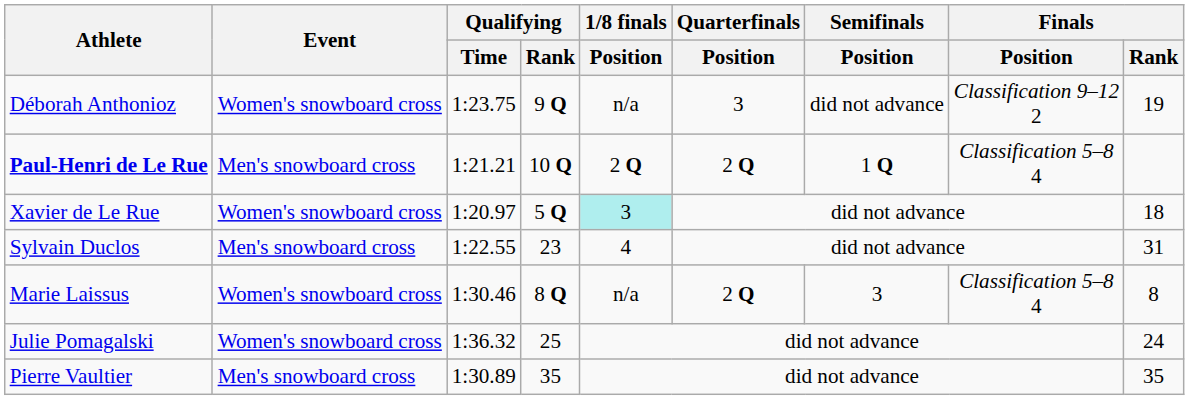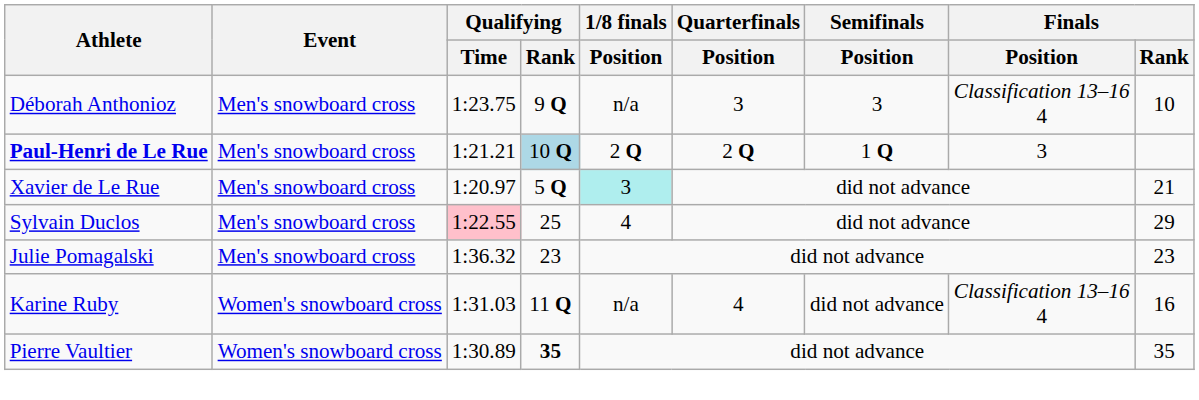 <table class="wikitable" style="font-size:90%">
 <tr>
 <th rowspan="2">Athlete</th>
 <th rowspan="2">Event</th>
 <th colspan="2">Qualifying</th>
 <th>1/8 finals</th>
 <th>Quarterfinals</th>
 <th>Semifinals</th>
 <th colspan=2>Finals</th>
 </tr>
 <tr>
 <th>Time</th>
 <th>Rank</th>
 <th>Position</th>
 <th>Position</th>
 <th>Position</th>
 <th>Position</th>
 <th>Rank</th>
 </tr>
 <tr>
 <td><a href='#'>Déborah Anthonioz</a></td>
-<td><a href='#'>Women's snowboard cross</a></td>
+<td><a href='#'>Men's snowboard cross</a></td>
 <td align="center">1:23.75</td>
 <td align="center">9 <strong>Q</strong></td>
 <td align="center">n/a</td>
 <td align="center">3</td>
-<td align="center">did not advance</td>
-<td align="center"><em>Classification 9–12</em> <br>2</td>
-<td align="center">19</td>
+<td align="center">3</td>
+<td align="center"><em>Classification 13–16</em> <br>4</td>
+<td align="center">10</td>
 </tr>
 <tr>
 <td><strong><a href='#'>Paul-Henri de Le Rue</a></strong></td>
 <td><a href='#'>Men's snowboard cross</a></td>
 <td align="center">1:21.21</td>
-<td align="center">10 <strong>Q</strong></td>
+<td align="center" style="background: lightblue;">10 <strong>Q</strong></td>
 <td align="center">2 <strong>Q</strong></td>
 <td align="center">2 <strong>Q</strong></td>
 <td align="center">1 <strong>Q</strong></td>
-<td align="center"><em>Classification 5–8</em> <br>4</td>
+<td align="center">3</td>
 <td align="center"></td>
 </tr>
 <tr>
 <td><a href='#'>Xavier de Le Rue</a></td>
-<td><a href='#'>Women's snowboard cross</a></td>
+<td><a href='#'>Men's snowboard cross</a></td>
 <td align="center">1:20.97</td>
 <td align="center">5 <strong>Q</strong></td>
 <td align="center" style="background: paleturquoise;">3</td>
 <td colspan=3 align="center">did not advance</td>
-<td align="center">18</td>
+<td align="center">21</td>
 </tr>
 <tr>
 <td><a href='#'>Sylvain Duclos</a></td>
 <td><a href='#'>Men's snowboard cross</a></td>
-<td align="center">1:22.55</td>
-<td align="center">23</td>
+<td align="center" style="background: pink;">1:22.55</td>
+<td align="center">25</td>
 <td align="center">4</td>
 <td colspan=3 align="center">did not advance</td>
-<td align="center">31</td>
-</tr>
-<tr>
-<td><a href='#'>Marie Laissus</a></td>
-<td><a href='#'>Women's snowboard cross</a></td>
-<td align="center">1:30.46</td>
-<td align="center">8 <strong>Q</strong></td>
-<td align="center">n/a</td>
-<td align="center">2 <strong>Q</strong></td>
-<td align="center">3</td>
-<td align="center"><em>Classification 5–8</em> <br>4</td>
-<td align="center">8</td>
+<td align="center">29</td>
 </tr>
 <tr>
 <td><a href='#'>Julie Pomagalski</a></td>
+<td><a href='#'>Men's snowboard cross</a></td>
+<td align="center">1:36.32</td>
+<td align="center">23</td>
+<td colspan=4 align="center">did not advance</td>
+<td align="center">23</td>
+</tr>
+<tr>
+<td><a href='#'>Karine Ruby</a></td>
 <td><a href='#'>Women's snowboard cross</a></td>
-<td align="center">1:36.32</td>
-<td align="center">25</td>
-<td colspan=4 align="center">did not advance</td>
-<td align="center">24</td>
+<td align="center">1:31.03</td>
+<td align="center">11 <strong>Q</strong></td>
+<td align="center">n/a</td>
+<td align="center">4</td>
+<td align="center">did not advance</td>
+<td align="center"><em>Classification 13–16</em> <br>4</td>
+<td align="center">16</td>
 </tr>
 <tr>
 <td><a href='#'>Pierre Vaultier</a></td>
-<td><a href='#'>Men's snowboard cross</a></td>
+<td><a href='#'>Women's snowboard cross</a></td>
 <td align="center">1:30.89</td>
-<td align="center">35</td>
+<td align="center"><strong>35</strong></td>
 <td colspan=4 align="center">did not advance</td>
 <td align="center">35</td>
 </tr>
 </table>
